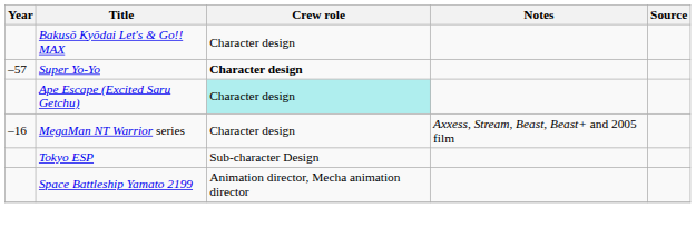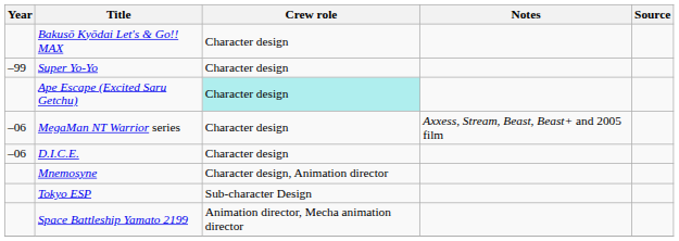 <table class="wikitable sortable plainrowheaders">
 <tr>
 <th>Year</th>
 <th>Title</th>
 <th>Crew role</th>
 <th class="unsortable">Notes</th>
 <th class="unsortable">Source</th>
 </tr>
 <tr>
 <td></td>
 <td><em><a href='#'>Bakusō Kyōdai Let's & Go!! MAX</a></em></td>
 <td>Character design</td>
 <td></td>
 <td></td>
 </tr>
 <tr>
-<td>–57</td>
+<td>–99</td>
 <td><em><a href='#'>Super Yo-Yo</a></em></td>
-<td><strong>Character design</strong></td>
+<td>Character design</td>
 <td></td>
 <td></td>
 </tr>
 <tr>
 <td></td>
 <td><em><a href='#'>Ape Escape (Excited Saru Getchu)</a></em></td>
 <td style="background: paleturquoise;">Character design</td>
 <td></td>
 <td></td>
 </tr>
 <tr>
-<td>–16</td>
+<td>–06</td>
 <td><em><a href='#'>MegaMan NT Warrior</a></em> series</td>
 <td>Character design</td>
 <td><em>Axxess</em>, <em>Stream</em>, <em>Beast</em>, <em>Beast+</em> and 2005 film</td>
+<td></td>
+</tr>
+<tr>
+<td>–06</td>
+<td><em><a href='#'>D.I.C.E.</a></em></td>
+<td>Character design</td>
+<td></td>
+<td></td>
+</tr>
+<tr>
+<td></td>
+<td><em><a href='#'>Mnemosyne</a></em></td>
+<td>Character design, Animation director</td>
+<td></td>
 <td></td>
 </tr>
 <tr>
 <td></td>
 <td><em><a href='#'>Tokyo ESP</a></em></td>
 <td>Sub-character Design</td>
 <td></td>
 <td></td>
 </tr>
 <tr>
 <td></td>
 <td><em><a href='#'>Space Battleship Yamato 2199</a></em></td>
 <td>Animation director, Mecha animation director</td>
 <td></td>
 <td></td>
 </tr>
 <tr>
 </tr>
 </table>
